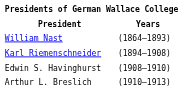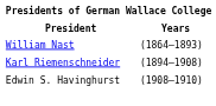 <table class="nowrap toccolours"  style="float:right; margin-left:1em; font-size:70%; line-height:1.4em;" id="Presidents of German Wallace College">
 <tr>
 <th colspan="2" style="text-align:center; color:black;"><strong>Presidents of German Wallace College</strong></th>
 </tr>
 <tr>
 <td style="text-align:center;"><strong>President</strong></td>
 <td style="text-align:center;"><strong>Years</strong></td>
 </tr>
 <tr>
 <td><a href='#'>William Nast</a></td>
 <td>(1864–1893)</td>
 </tr>
 <tr>
 <td><a href='#'>Karl Riemenschneider</a></td>
 <td>(1894–1908)</td>
 </tr>
 <tr>
 <td>Edwin S. Havinghurst</td>
 <td>(1908–1910)</td>
 </tr>
-<tr>
-<td>Arthur L. Breslich</td>
-<td>(1910–1913)</td>
-</tr>
 </table>
